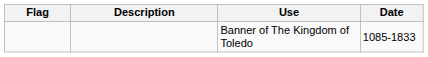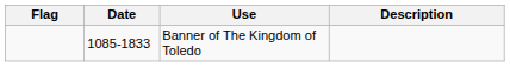 <table class="wikitable">
 <tr>
 <th width="110">Flag</th>
+<th width="100">Date</th>
+<th width="250">Use</th>
 <th width="250">Description</th>
-<th width="250">Use</th>
-<th width="100">Date</th>
 </tr>
 <tr>
 <td></td>
+<td>1085-1833</td>
+<td>Banner of The Kingdom of Toledo</td>
 <td></td>
-<td>Banner of The Kingdom of Toledo</td>
-<td>1085-1833</td>
 </tr>
 </table>
